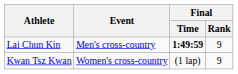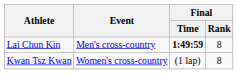 <table class=wikitable style=font-size:90%;text-align:center>
 <tr>
 <th rowspan="2">Athlete</th>
 <th rowspan="2">Event</th>
 <th colspan=2>Final</th>
 </tr>
 <tr>
 <th>Time</th>
 <th>Rank</th>
 </tr>
 <tr>
 <td align=left><a href='#'>Lai Chun Kin</a></td>
 <td align=left><a href='#'>Men's cross-country</a></td>
 <td><strong>1:49:59</strong></td>
-<td>9</td>
+<td>8</td>
 </tr>
 <tr>
 <td align=left><a href='#'>Kwan Tsz Kwan</a></td>
 <td align=left><a href='#'>Women's cross-country</a></td>
 <td> (1 lap)</td>
-<td>9</td>
+<td>8</td>
 </tr>
 </table>
